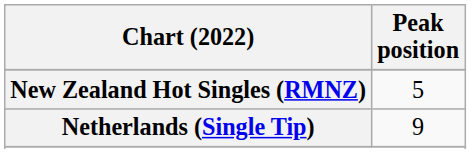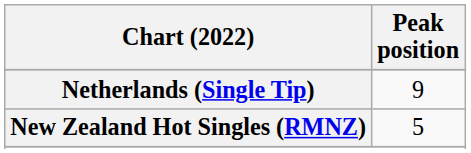 <table class="wikitable sortable plainrowheaders" style="text-align:center">
 <tr>
 <th scope="col">Chart (2022)</th>
 <th scope="col">Peak<br>position</th>
 </tr>
 <tr>
 </tr>
 <tr>
 </tr>
 <tr>
 </tr>
 <tr>
+<th scope="row">Netherlands (<a href='#'>Single Tip</a>)</th>
+<td>9</td>
+</tr>
+<tr>
 <th scope="row">New Zealand Hot Singles (<a href='#'>RMNZ</a>)</th>
 <td>5</td>
-</tr>
-<tr>
-<th scope="row">Netherlands (<a href='#'>Single Tip</a>)</th>
-<td>9</td>
 </tr>
 <tr>
 </tr>
 <tr>
 </tr>
 <tr>
 </tr>
 <tr>
 </tr>
 </table>
